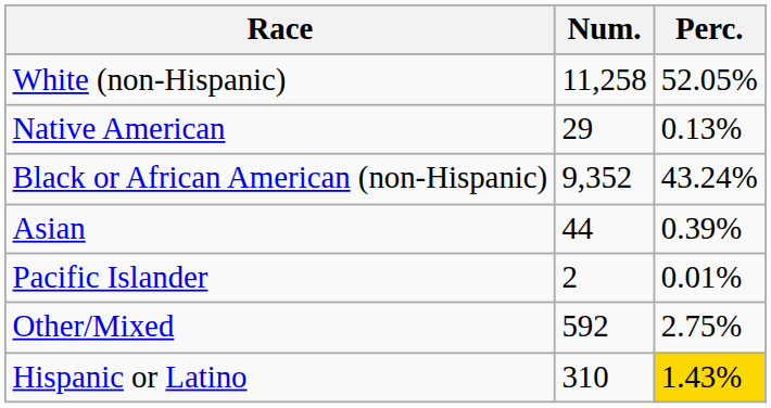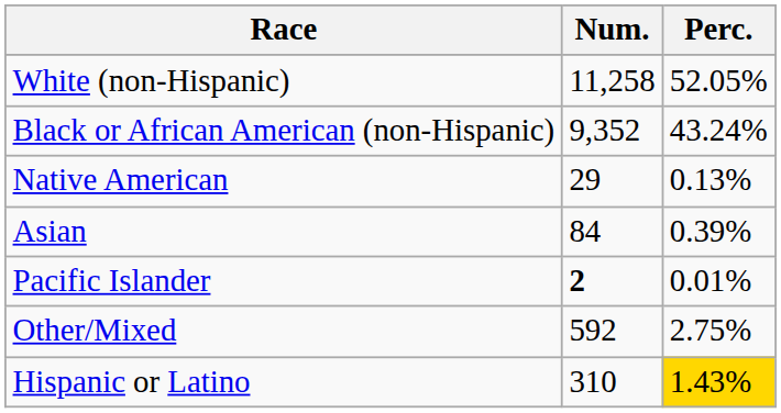 <table class="wikitable">
 <tr>
 <th>Race</th>
 <th>Num.</th>
 <th>Perc.</th>
 </tr>
 <tr>
 <td><a href='#'>White</a> (non-Hispanic)</td>
 <td>11,258</td>
 <td>52.05%</td>
 </tr>
 <tr>
+<td><a href='#'>Black or African American</a> (non-Hispanic)</td>
+<td>9,352</td>
+<td>43.24%</td>
+</tr>
+<tr>
 <td><a href='#'>Native American</a></td>
 <td>29</td>
 <td>0.13%</td>
 </tr>
 <tr>
-<td><a href='#'>Black or African American</a> (non-Hispanic)</td>
-<td>9,352</td>
-<td>43.24%</td>
-</tr>
-<tr>
 <td><a href='#'>Asian</a></td>
-<td>44</td>
+<td>84</td>
 <td>0.39%</td>
 </tr>
 <tr>
 <td><a href='#'>Pacific Islander</a></td>
-<td>2</td>
+<td><strong>2</strong></td>
 <td>0.01%</td>
 </tr>
 <tr>
 <td><a href='#'>Other/Mixed</a></td>
 <td>592</td>
 <td>2.75%</td>
 </tr>
 <tr>
 <td><a href='#'>Hispanic</a> or <a href='#'>Latino</a></td>
 <td>310</td>
 <td style="background: gold;">1.43%</td>
 </tr>
 </table>
